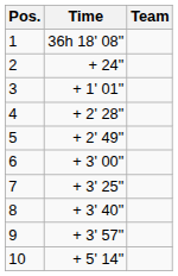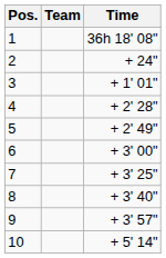 <table class="wikitable">
 <tr>
 <th>Pos.</th>
+<th>Team</th>
 <th>Time</th>
-<th>Team</th>
 </tr>
 <tr>
 <td>1</td>
+<td></td>
 <td align=right>36h 18' 08"</td>
-<td></td>
 </tr>
 <tr>
 <td>2</td>
+<td></td>
 <td align=right>+ 24"</td>
-<td></td>
 </tr>
 <tr>
 <td>3</td>
+<td></td>
 <td align=right>+ 1' 01"</td>
-<td></td>
 </tr>
 <tr>
 <td>4</td>
+<td></td>
 <td align=right>+ 2' 28"</td>
-<td></td>
 </tr>
 <tr>
 <td>5</td>
+<td></td>
 <td align=right>+ 2' 49"</td>
-<td></td>
 </tr>
 <tr>
 <td>6</td>
+<td></td>
 <td align=right>+ 3' 00"</td>
-<td></td>
 </tr>
 <tr>
 <td>7</td>
+<td></td>
 <td align=right>+ 3' 25"</td>
-<td></td>
 </tr>
 <tr>
 <td>8</td>
+<td></td>
 <td align=right>+ 3' 40"</td>
-<td></td>
 </tr>
 <tr>
 <td>9</td>
+<td></td>
 <td align=right>+ 3' 57"</td>
-<td></td>
 </tr>
 <tr>
 <td>10</td>
+<td></td>
 <td align=right>+ 5' 14"</td>
-<td></td>
 </tr>
 </table>
